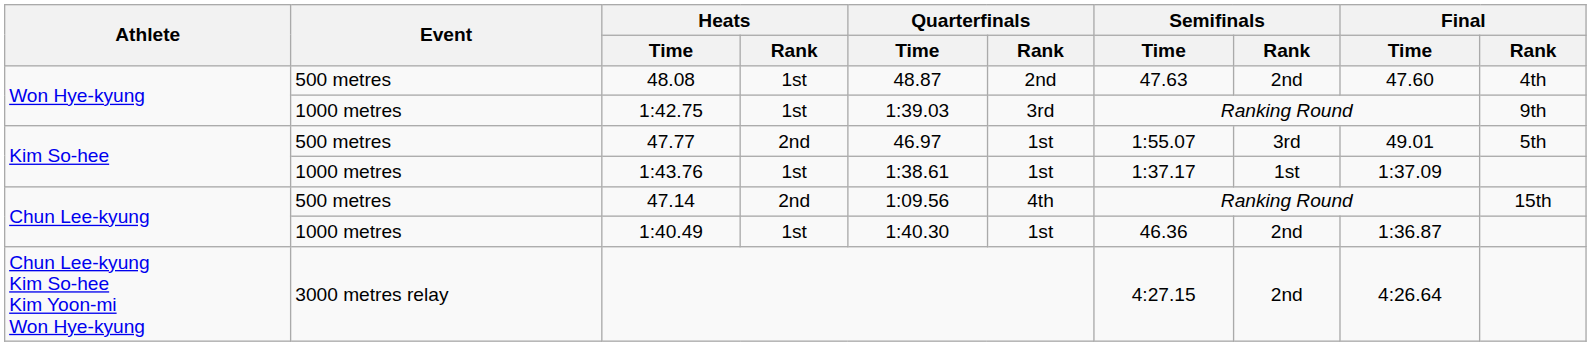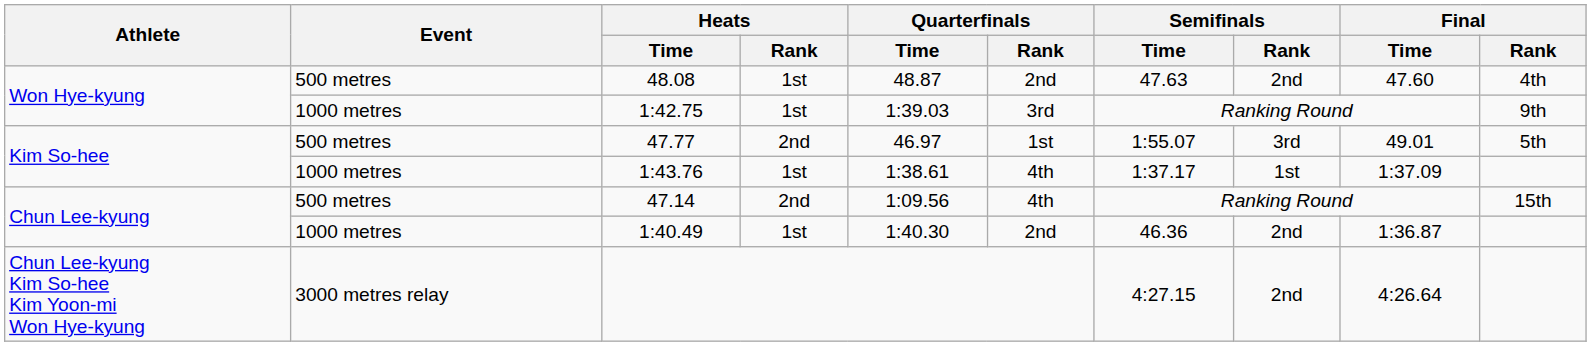 <table class="wikitable" style="font-size:90%; text-align:center; width:60%">
 <tr>
 <th rowspan="2">Athlete</th>
 <th rowspan="2">Event</th>
 <th colspan="2">Heats</th>
 <th colspan="2">Quarterfinals</th>
 <th colspan="2">Semifinals</th>
 <th colspan="2">Final</th>
 </tr>
 <tr>
 <th>Time</th>
 <th>Rank</th>
 <th>Time</th>
 <th>Rank</th>
 <th>Time</th>
 <th>Rank</th>
 <th>Time</th>
 <th>Rank</th>
 </tr>
 <tr>
 <td align=left rowspan=2><a href='#'>Won Hye-kyung</a></td>
 <td align=left>500 metres</td>
 <td>48.08</td>
 <td>1st</td>
 <td>48.87</td>
 <td>2nd</td>
 <td>47.63</td>
 <td>2nd</td>
 <td>47.60</td>
 <td>4th</td>
 </tr>
 <tr>
 <td align=left>1000 metres</td>
 <td>1:42.75</td>
 <td>1st</td>
 <td>1:39.03</td>
 <td>3rd</td>
 <td colspan=3><em>Ranking Round</em></td>
 <td>9th</td>
 </tr>
 <tr>
 <td align=left rowspan=2><a href='#'>Kim So-hee</a></td>
 <td align=left>500 metres</td>
 <td>47.77</td>
 <td>2nd</td>
 <td>46.97</td>
 <td>1st</td>
 <td>1:55.07</td>
 <td>3rd</td>
 <td>49.01</td>
 <td>5th</td>
 </tr>
 <tr>
 <td align=left>1000 metres</td>
 <td>1:43.76</td>
 <td>1st</td>
 <td>1:38.61</td>
-<td>1st</td>
+<td>4th</td>
 <td>1:37.17</td>
 <td>1st</td>
 <td>1:37.09</td>
 <td></td>
 </tr>
 <tr>
 <td align=left rowspan=2><a href='#'>Chun Lee-kyung</a></td>
 <td align=left>500 metres</td>
 <td>47.14</td>
 <td>2nd</td>
 <td>1:09.56</td>
 <td>4th</td>
 <td colspan=3><em>Ranking Round</em></td>
 <td>15th</td>
 </tr>
 <tr>
 <td align=left>1000 metres</td>
 <td>1:40.49</td>
 <td>1st</td>
 <td>1:40.30</td>
-<td>1st</td>
+<td>2nd</td>
 <td>46.36</td>
 <td>2nd</td>
 <td>1:36.87</td>
 <td></td>
 </tr>
 <tr>
 <td align=left rowspan=2><a href='#'>Chun Lee-kyung</a> <br> <a href='#'>Kim So-hee</a> <br> <a href='#'>Kim Yoon-mi</a> <br> <a href='#'>Won Hye-kyung</a></td>
 <td align=left>3000 metres relay</td>
 <td colspan=4></td>
 <td>4:27.15</td>
 <td>2nd</td>
 <td>4:26.64</td>
 <td></td>
 </tr>
 </table>
